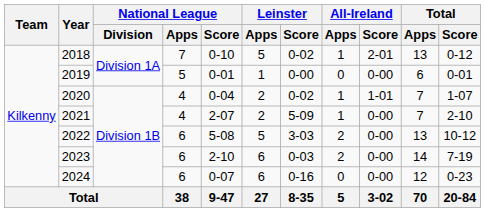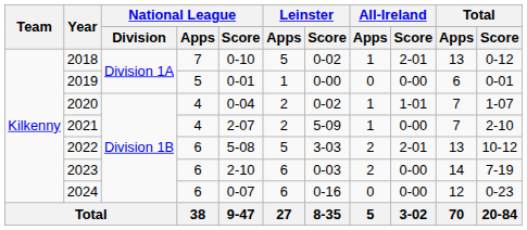 <table class="wikitable" style="text-align:center">
 <tr>
 <th rowspan="2">Team</th>
 <th rowspan="2">Year</th>
 <th colspan="3"><a href='#'>National League</a></th>
 <th colspan="2"><a href='#'>Leinster</a></th>
 <th colspan="2"><a href='#'>All-Ireland</a></th>
 <th colspan="2">Total</th>
 </tr>
 <tr>
 <th>Division</th>
 <th>Apps</th>
 <th>Score</th>
 <th>Apps</th>
 <th>Score</th>
 <th>Apps</th>
 <th>Score</th>
 <th>Apps</th>
 <th>Score</th>
 </tr>
 <tr>
 <td rowspan="7"><a href='#'>Kilkenny</a></td>
 <td>2018</td>
 <td rowspan="2"><a href='#'>Division 1A</a></td>
 <td>7</td>
 <td>0-10</td>
 <td>5</td>
 <td>0-02</td>
 <td>1</td>
 <td>2-01</td>
 <td>13</td>
 <td>0-12</td>
 </tr>
 <tr>
 <td>2019</td>
 <td>5</td>
 <td>0-01</td>
 <td>1</td>
 <td>0-00</td>
 <td>0</td>
 <td>0-00</td>
 <td>6</td>
 <td>0-01</td>
 </tr>
 <tr>
 <td>2020</td>
 <td rowspan="5"><a href='#'>Division 1B</a></td>
 <td>4</td>
 <td>0-04</td>
 <td>2</td>
 <td>0-02</td>
 <td>1</td>
 <td>1-01</td>
 <td>7</td>
 <td>1-07</td>
 </tr>
 <tr>
 <td>2021</td>
 <td>4</td>
 <td>2-07</td>
 <td>2</td>
 <td>5-09</td>
 <td>1</td>
 <td>0-00</td>
 <td>7</td>
 <td>2-10</td>
 </tr>
 <tr>
 <td>2022</td>
 <td>6</td>
 <td>5-08</td>
 <td>5</td>
 <td>3-03</td>
 <td>2</td>
-<td>0-00</td>
+<td>2-01</td>
 <td>13</td>
 <td>10-12</td>
 </tr>
 <tr>
 <td>2023</td>
 <td>6</td>
 <td>2-10</td>
 <td>6</td>
 <td>0-03</td>
 <td>2</td>
 <td>0-00</td>
 <td>14</td>
 <td>7-19</td>
 </tr>
 <tr>
 <td>2024</td>
 <td>6</td>
 <td>0-07</td>
 <td>6</td>
 <td>0-16</td>
 <td>0</td>
 <td>0-00</td>
 <td>12</td>
 <td>0-23</td>
 </tr>
 <tr>
 <th colspan="3">Total</th>
 <th>38</th>
 <th>9-47</th>
 <th>27</th>
 <th>8-35</th>
 <th>5</th>
 <th>3-02</th>
 <th>70</th>
 <th>20-84</th>
 </tr>
 </table>
